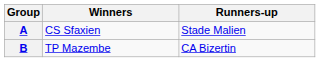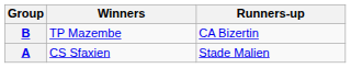 <table class="wikitable">
 <tr>
 <th>Group</th>
 <th width=190>Winners</th>
 <th width=190>Runners-up</th>
 </tr>
 <tr>
+<th><a href='#'>B</a></th>
+<td> <a href='#'>TP Mazembe</a></td>
+<td> <a href='#'>CA Bizertin</a></td>
+</tr>
+<tr>
 <th><a href='#'>A</a></th>
 <td> <a href='#'>CS Sfaxien</a></td>
 <td> <a href='#'>Stade Malien</a></td>
 </tr>
-<tr>
-<th><a href='#'>B</a></th>
-<td> <a href='#'>TP Mazembe</a></td>
-<td> <a href='#'>CA Bizertin</a></td>
-</tr>
 </table>
